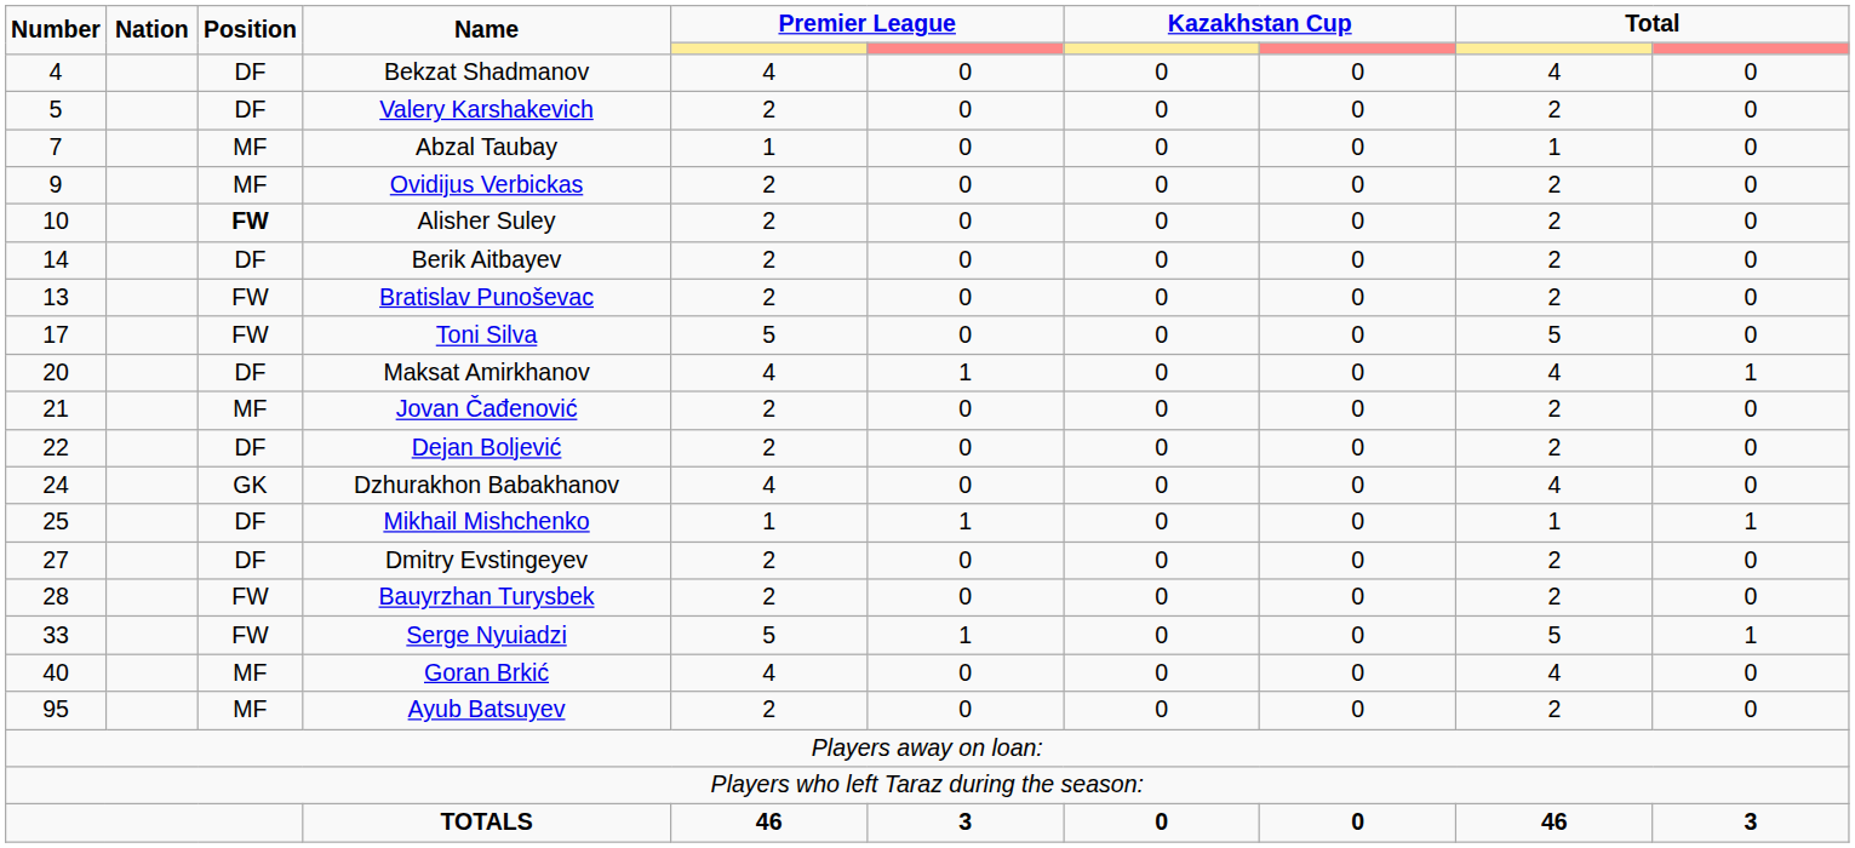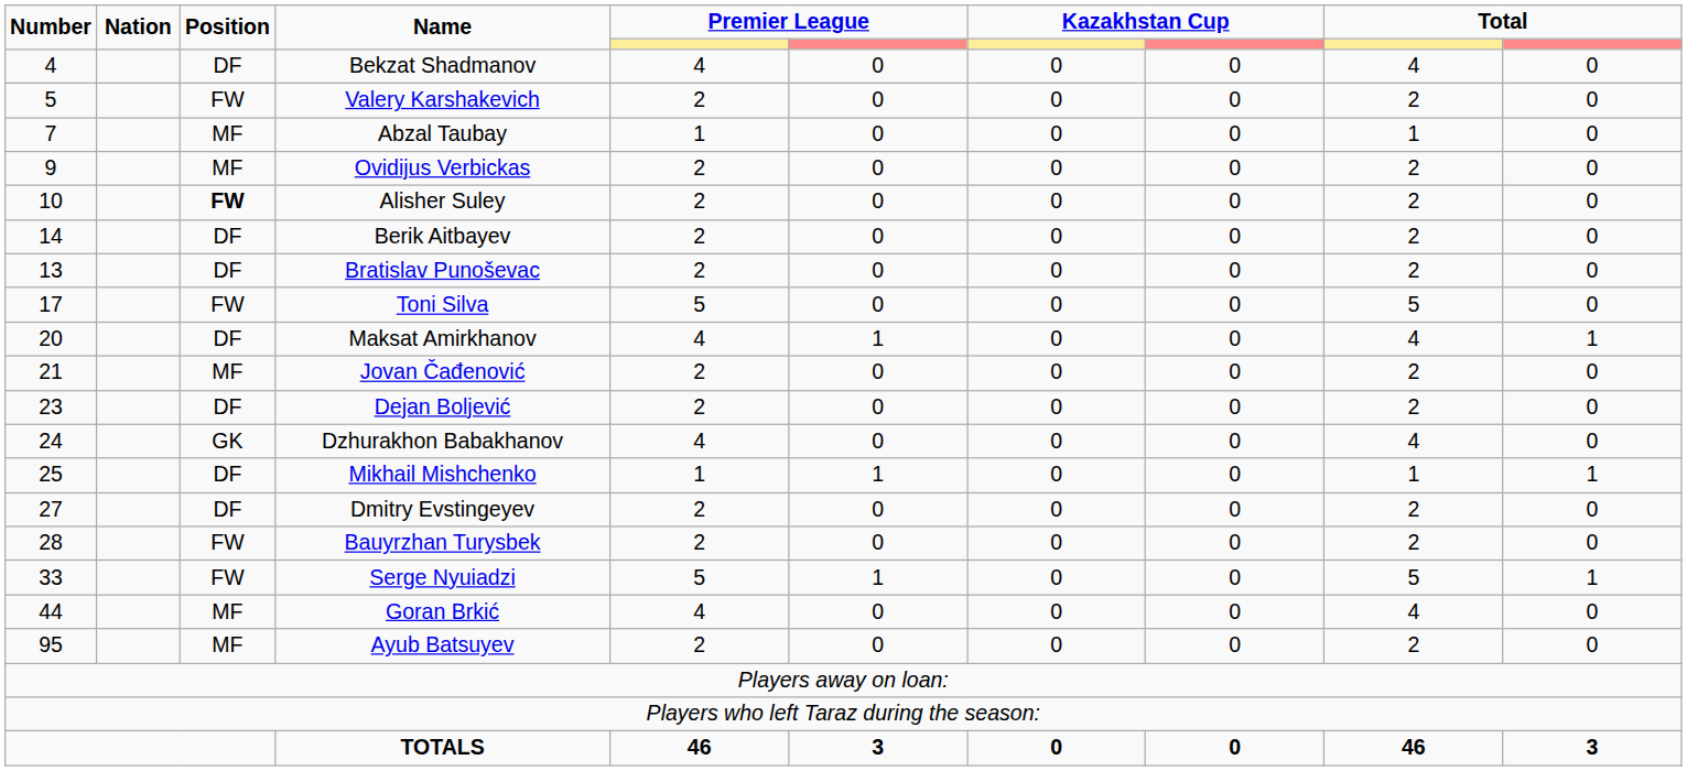 <table class="wikitable" style="text-align:center;">
 <tr>
 <td rowspan="2"  style="width:5%; text-align:center;"><strong>Number</strong></td>
 <td rowspan="2"  style="width:5%; text-align:center;"><strong>Nation</strong></td>
 <td rowspan="2"  style="width:5%; text-align:center;"><strong>Position</strong></td>
 <td rowspan="2"  style="width:20%; text-align:center;"><strong>Name</strong></td>
 <td colspan="2" style="text-align:center;"><strong><a href='#'>Premier League</a></strong></td>
 <td colspan="2" style="text-align:center;"><strong><a href='#'>Kazakhstan Cup</a></strong></td>
 <td colspan="2" style="text-align:center;"><strong>Total</strong></td>
 </tr>
 <tr>
 <th style="width:60px; background:#fe9;"></th>
 <th style="width:60px; background:#ff8888;"></th>
 <th style="width:60px; background:#fe9;"></th>
 <th style="width:60px; background:#ff8888;"></th>
 <th style="width:60px; background:#fe9;"></th>
 <th style="width:60px; background:#ff8888;"></th>
 </tr>
 <tr>
 <td>4</td>
 <td></td>
 <td>DF</td>
 <td>Bekzat Shadmanov</td>
 <td>4</td>
 <td>0</td>
 <td>0</td>
 <td>0</td>
 <td>4</td>
 <td>0</td>
 </tr>
 <tr>
 <td>5</td>
 <td></td>
-<td>DF</td>
+<td>FW</td>
 <td><a href='#'>Valery Karshakevich</a></td>
 <td>2</td>
 <td>0</td>
 <td>0</td>
 <td>0</td>
 <td>2</td>
 <td>0</td>
 </tr>
 <tr>
 <td>7</td>
 <td></td>
 <td>MF</td>
 <td>Abzal Taubay</td>
 <td>1</td>
 <td>0</td>
 <td>0</td>
 <td>0</td>
 <td>1</td>
 <td>0</td>
 </tr>
 <tr>
 <td>9</td>
 <td></td>
 <td>MF</td>
 <td><a href='#'>Ovidijus Verbickas</a></td>
 <td>2</td>
 <td>0</td>
 <td>0</td>
 <td>0</td>
 <td>2</td>
 <td>0</td>
 </tr>
 <tr>
 <td>10</td>
 <td></td>
 <td><strong>FW</strong></td>
 <td>Alisher Suley</td>
 <td>2</td>
 <td>0</td>
 <td>0</td>
 <td>0</td>
 <td>2</td>
 <td>0</td>
 </tr>
 <tr>
 <td>14</td>
 <td></td>
 <td>DF</td>
 <td>Berik Aitbayev</td>
 <td>2</td>
 <td>0</td>
 <td>0</td>
 <td>0</td>
 <td>2</td>
 <td>0</td>
 </tr>
 <tr>
 <td>13</td>
 <td></td>
-<td>FW</td>
+<td>DF</td>
 <td><a href='#'>Bratislav Punoševac</a></td>
 <td>2</td>
 <td>0</td>
 <td>0</td>
 <td>0</td>
 <td>2</td>
 <td>0</td>
 </tr>
 <tr>
 <td>17</td>
 <td></td>
 <td>FW</td>
 <td><a href='#'>Toni Silva</a></td>
 <td>5</td>
 <td>0</td>
 <td>0</td>
 <td>0</td>
 <td>5</td>
 <td>0</td>
 </tr>
 <tr>
 <td>20</td>
 <td></td>
 <td>DF</td>
 <td>Maksat Amirkhanov</td>
 <td>4</td>
 <td>1</td>
 <td>0</td>
 <td>0</td>
 <td>4</td>
 <td>1</td>
 </tr>
 <tr>
 <td>21</td>
 <td></td>
 <td>MF</td>
 <td><a href='#'>Jovan Čađenović</a></td>
 <td>2</td>
 <td>0</td>
 <td>0</td>
 <td>0</td>
 <td>2</td>
 <td>0</td>
 </tr>
 <tr>
-<td>22</td>
+<td>23</td>
 <td></td>
 <td>DF</td>
 <td><a href='#'>Dejan Boljević</a></td>
 <td>2</td>
 <td>0</td>
 <td>0</td>
 <td>0</td>
 <td>2</td>
 <td>0</td>
 </tr>
 <tr>
 <td>24</td>
 <td></td>
 <td>GK</td>
 <td>Dzhurakhon Babakhanov</td>
 <td>4</td>
 <td>0</td>
 <td>0</td>
 <td>0</td>
 <td>4</td>
 <td>0</td>
 </tr>
 <tr>
 <td>25</td>
 <td></td>
 <td>DF</td>
 <td><a href='#'>Mikhail Mishchenko</a></td>
 <td>1</td>
 <td>1</td>
 <td>0</td>
 <td>0</td>
 <td>1</td>
 <td>1</td>
 </tr>
 <tr>
 <td>27</td>
 <td></td>
 <td>DF</td>
 <td>Dmitry Evstingeyev</td>
 <td>2</td>
 <td>0</td>
 <td>0</td>
 <td>0</td>
 <td>2</td>
 <td>0</td>
 </tr>
 <tr>
 <td>28</td>
 <td></td>
 <td>FW</td>
 <td><a href='#'>Bauyrzhan Turysbek</a></td>
 <td>2</td>
 <td>0</td>
 <td>0</td>
 <td>0</td>
 <td>2</td>
 <td>0</td>
 </tr>
 <tr>
 <td>33</td>
 <td></td>
 <td>FW</td>
 <td><a href='#'>Serge Nyuiadzi</a></td>
 <td>5</td>
 <td>1</td>
 <td>0</td>
 <td>0</td>
 <td>5</td>
 <td>1</td>
 </tr>
 <tr>
-<td>40</td>
+<td>44</td>
 <td></td>
 <td>MF</td>
 <td><a href='#'>Goran Brkić</a></td>
 <td>4</td>
 <td>0</td>
 <td>0</td>
 <td>0</td>
 <td>4</td>
 <td>0</td>
 </tr>
 <tr>
 <td>95</td>
 <td></td>
 <td>MF</td>
 <td><a href='#'>Ayub Batsuyev</a></td>
 <td>2</td>
 <td>0</td>
 <td>0</td>
 <td>0</td>
 <td>2</td>
 <td>0</td>
 </tr>
 <tr>
 <td colspan="14"><em>Players away on loan:</em></td>
 </tr>
 <tr>
 <td colspan="14"><em>Players who left Taraz during the season:</em></td>
 </tr>
 <tr>
 <td colspan="3"></td>
 <td><strong>TOTALS</strong></td>
 <td><strong>46</strong></td>
 <td><strong>3</strong></td>
 <td><strong>0</strong></td>
 <td><strong>0</strong></td>
 <td><strong>46</strong></td>
 <td><strong>3</strong></td>
 </tr>
 </table>
